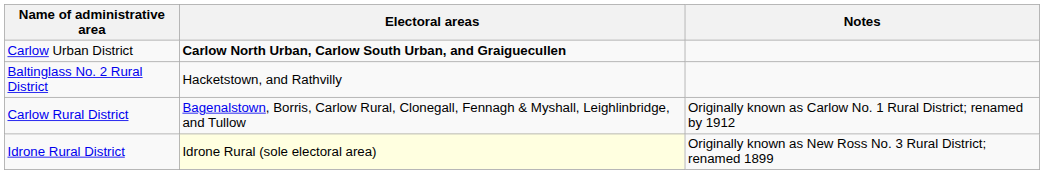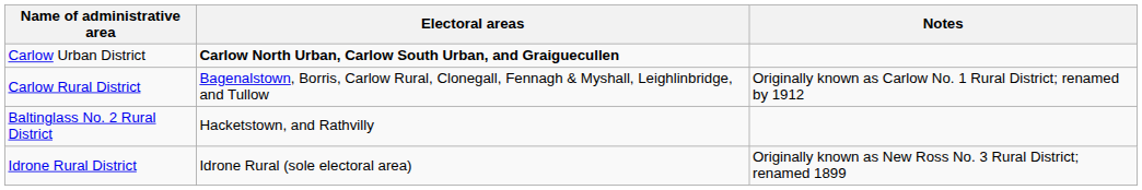 <table class="wikitable">
 <tr>
 <th>Name of administrative area</th>
 <th>Electoral areas</th>
 <th>Notes</th>
 </tr>
 <tr>
 <td><a href='#'>Carlow</a> Urban District</td>
 <td><strong>Carlow North Urban, Carlow South Urban, and Graiguecullen</strong></td>
 <td></td>
 </tr>
 <tr>
+<td><a href='#'>Carlow Rural District</a></td>
+<td><a href='#'>Bagenalstown</a>, Borris, Carlow Rural, Clonegall, Fennagh & Myshall, Leighlinbridge, and Tullow</td>
+<td>Originally known as Carlow No. 1 Rural District; renamed by 1912</td>
+</tr>
+<tr>
 <td><a href='#'>Baltinglass No. 2 Rural District</a></td>
 <td>Hacketstown, and Rathvilly</td>
 <td></td>
 </tr>
 <tr>
-<td><a href='#'>Carlow Rural District</a></td>
-<td><a href='#'>Bagenalstown</a>, Borris, Carlow Rural, Clonegall, Fennagh & Myshall, Leighlinbridge, and Tullow</td>
-<td>Originally known as Carlow No. 1 Rural District; renamed by 1912</td>
-</tr>
-<tr>
 <td><a href='#'>Idrone Rural District</a></td>
-<td style="background: lightyellow;">Idrone Rural (sole electoral area)</td>
+<td>Idrone Rural (sole electoral area)</td>
 <td>Originally known as New Ross No. 3 Rural District; renamed 1899</td>
 </tr>
 </table>
